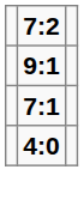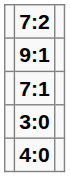 <table bgcolor="#f9f9f9" cellpadding="3" cellspacing="0" border="1" style="font-size: 95%; border: gray solid 1px; border-collapse: collapse; background: #f9f9f9;">
 <tr>
 <td><strong></strong></td>
 <td align="center"><strong>7:2</strong></td>
 <td></td>
 </tr>
 <tr>
 <td><strong></strong></td>
 <td align="center"><strong>9:1</strong></td>
 <td></td>
 </tr>
 <tr>
 <td><strong></strong></td>
 <td align="center"><strong>7:1</strong></td>
 <td></td>
 </tr>
 <tr>
 <td><strong></strong></td>
+<td align="center"><strong>3:0</strong></td>
+<td></td>
+</tr>
+<tr>
+<td><strong></strong></td>
 <td align="center"><strong>4:0</strong></td>
 <td></td>
 </tr>
 </table>
